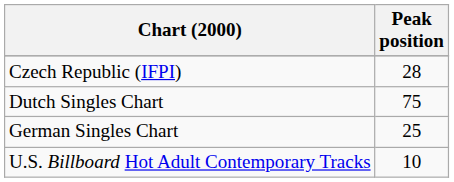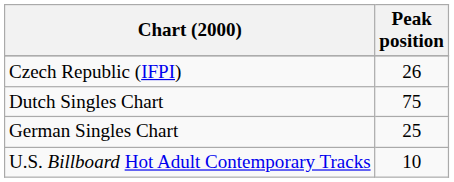 <table class="wikitable">
 <tr>
 <th align="left">Chart (2000)</th>
 <th style="text-align:center;">Peak <br>position</th>
 </tr>
 <tr>
 </tr>
 <tr>
 <td>Czech Republic (<a href='#'>IFPI</a>)</td>
-<td style="text-align:center;">28</td>
+<td style="text-align:center;">26</td>
 </tr>
 <tr>
 <td align="left">Dutch Singles Chart</td>
 <td style="text-align:center;">75</td>
 </tr>
 <tr>
 <td align="left">German Singles Chart</td>
 <td style="text-align:center;">25</td>
 </tr>
 <tr>
 <td align="left">U.S. <em>Billboard</em> <a href='#'>Hot Adult Contemporary Tracks</a></td>
 <td style="text-align:center;">10</td>
 </tr>
 </table>
